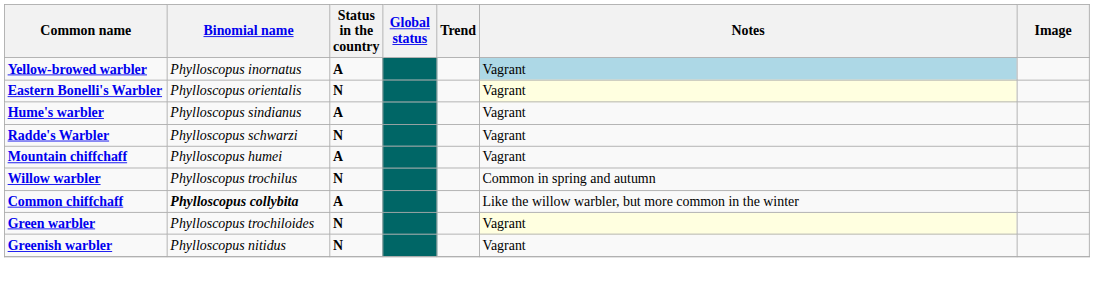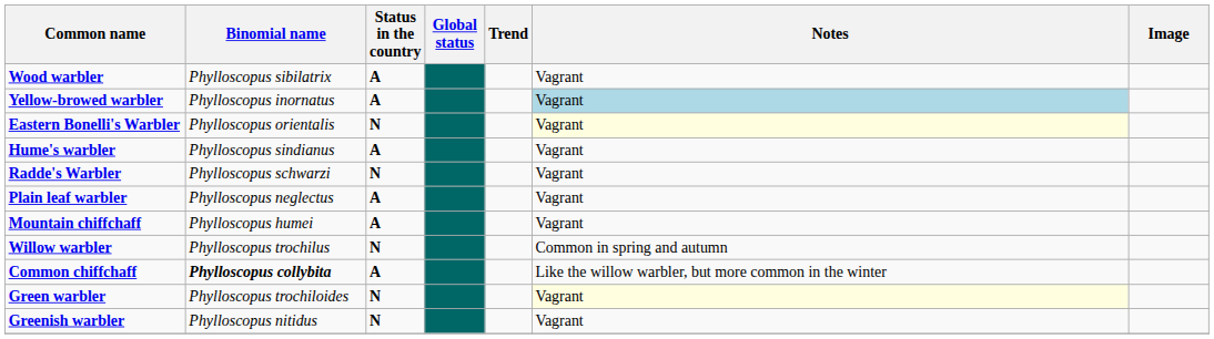 <table class="wikitable sortable">
 <tr>
 <th width="15%">Common name</th>
 <th width="15%"><a href='#'>Binomial name</a></th>
 <th width="1%">Status in the country</th>
 <th width="5%"><a href='#'>Global status</a></th>
 <th width="1%">Trend</th>
 <th class="unsortable">Notes</th>
 <th class="unsortable">Image</th>
+</tr>
+<tr>
+<td><strong><a href='#'>Wood warbler</a></strong></td>
+<td><em>Phylloscopus sibilatrix</em></td>
+<td><strong>A</strong></td>
+<td align=center style="background: #006666"></td>
+<td align=center></td>
+<td>Vagrant</td>
+<td></td>
 </tr>
 <tr>
 <td><strong><a href='#'>Yellow-browed warbler</a></strong></td>
 <td><em>Phylloscopus inornatus</em></td>
 <td><strong>A</strong></td>
 <td align=center style="background: #006666"></td>
 <td align=center></td>
 <td style="background: lightblue;">Vagrant</td>
 <td></td>
 </tr>
 <tr>
 <td><strong><a href='#'>Eastern Bonelli's Warbler</a></strong></td>
 <td><em>Phylloscopus orientalis</em></td>
 <td><strong>N</strong></td>
 <td align=center style="background: #006666"></td>
 <td align=center></td>
 <td style="background: lightyellow;">Vagrant</td>
 <td></td>
 </tr>
 <tr>
 <td><strong><a href='#'>Hume's warbler</a></strong></td>
 <td><em>Phylloscopus sindianus</em></td>
 <td><strong>A</strong></td>
 <td align=center style="background: #006666"></td>
 <td align=center></td>
 <td>Vagrant</td>
 <td></td>
 </tr>
 <tr>
 <td><strong><a href='#'>Radde's Warbler</a></strong></td>
 <td><em>Phylloscopus schwarzi</em></td>
 <td><strong>N</strong></td>
+<td align=center style="background: #006666"></td>
+<td align=center></td>
+<td>Vagrant</td>
+<td></td>
+</tr>
+<tr>
+<td><strong><a href='#'>Plain leaf warbler</a></strong></td>
+<td><em>Phylloscopus neglectus</em></td>
+<td><strong>A</strong></td>
 <td align=center style="background: #006666"></td>
 <td align=center></td>
 <td>Vagrant</td>
 <td></td>
 </tr>
 <tr>
 <td><strong><a href='#'>Mountain chiffchaff</a></strong></td>
 <td><em>Phylloscopus humei</em></td>
 <td><strong>A</strong></td>
 <td align=center style="background: #006666"></td>
 <td align=center></td>
 <td>Vagrant</td>
 <td></td>
 </tr>
 <tr>
 <td><strong><a href='#'>Willow warbler</a></strong></td>
 <td><em>Phylloscopus trochilus</em></td>
 <td><strong>N</strong></td>
 <td align=center style="background: #006666"></td>
 <td align=center></td>
 <td>Common in spring and autumn</td>
 <td></td>
 </tr>
 <tr>
 <td><strong><a href='#'>Common chiffchaff</a></strong></td>
 <td><strong><em>Phylloscopus collybita</em></strong></td>
 <td><strong>A</strong></td>
 <td align=center style="background: #006666"></td>
 <td align=center></td>
 <td>Like the willow warbler, but more common in the winter</td>
 <td></td>
 </tr>
 <tr>
 <td><strong><a href='#'>Green warbler</a></strong></td>
 <td><em>Phylloscopus trochiloides</em></td>
 <td><strong>N</strong></td>
 <td align=center style="background: #006666"></td>
 <td align=center></td>
 <td style="background: lightyellow;">Vagrant</td>
 <td></td>
 </tr>
 <tr>
 <td><strong><a href='#'>Greenish warbler</a></strong></td>
 <td><em>Phylloscopus nitidus</em></td>
 <td><strong>N</strong></td>
 <td align=center style="background: #006666"></td>
 <td align=center></td>
 <td>Vagrant</td>
 <td></td>
 </tr>
 <tr>
 </tr>
 </table>
